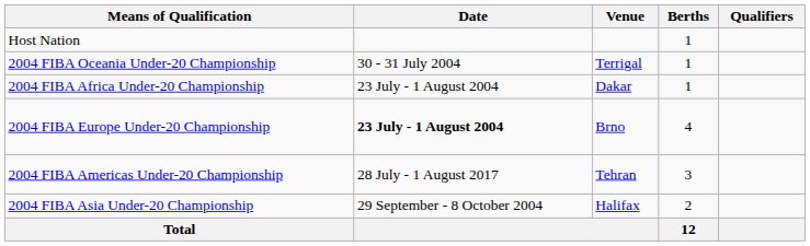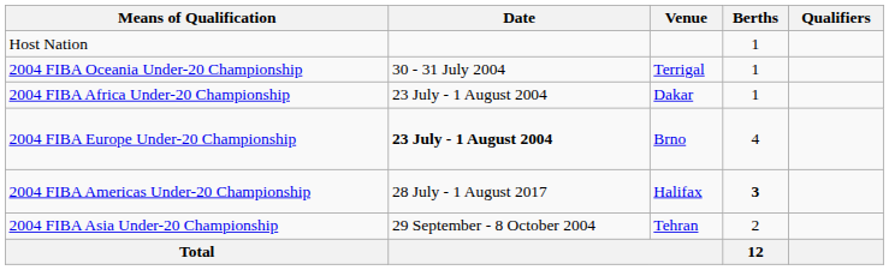 <table class="wikitable" style="width:870px;">
 <tr>
 <th>Means of Qualification</th>
 <th>Date</th>
 <th>Venue</th>
 <th>Berths</th>
 <th>Qualifiers</th>
 </tr>
 <tr>
 <td>Host Nation</td>
 <td></td>
 <td></td>
 <td style="text-align:center;">1</td>
 <td></td>
 </tr>
 <tr>
 <td><a href='#'>2004 FIBA Oceania Under-20 Championship</a></td>
 <td>30 - 31 July 2004</td>
 <td> <a href='#'>Terrigal</a></td>
 <td style="text-align:center;">1</td>
 <td></td>
 </tr>
 <tr>
 <td><a href='#'>2004 FIBA Africa Under-20 Championship</a></td>
 <td>23 July - 1 August 2004</td>
 <td> <a href='#'>Dakar</a></td>
 <td style="text-align:center;">1</td>
 <td></td>
 </tr>
 <tr>
 <td><a href='#'>2004 FIBA Europe Under-20 Championship</a></td>
 <td><strong>23 July - 1 August 2004</strong></td>
 <td> <a href='#'>Brno</a></td>
 <td style="text-align:center;">4</td>
 <td><br><br><br></td>
 </tr>
 <tr>
 <td><a href='#'>2004 FIBA Americas Under-20 Championship</a></td>
 <td>28 July - 1 August 2017</td>
-<td> <a href='#'>Tehran</a></td>
-<td style="text-align:center;">3</td>
+<td> <a href='#'>Halifax</a></td>
+<td style="text-align:center;"><strong>3</strong></td>
 <td><br><br></td>
 </tr>
 <tr>
 <td><a href='#'>2004 FIBA Asia Under-20 Championship</a></td>
 <td>29 September -  8 October 2004</td>
-<td> <a href='#'>Halifax</a></td>
+<td> <a href='#'>Tehran</a></td>
 <td style="text-align:center;">2</td>
 <td><del></del><br></td>
 </tr>
 <tr>
 <th>Total</th>
 <th colspan="2"></th>
 <th>12</th>
 <th></th>
 </tr>
 </table>
